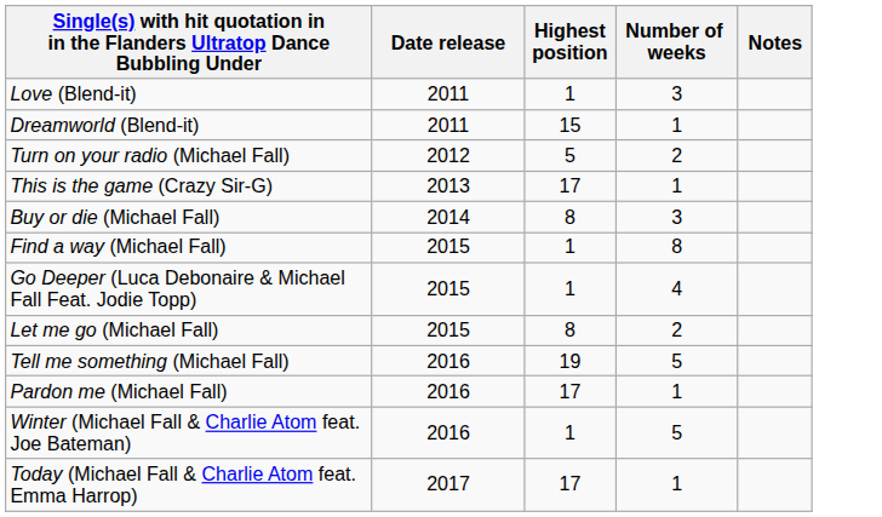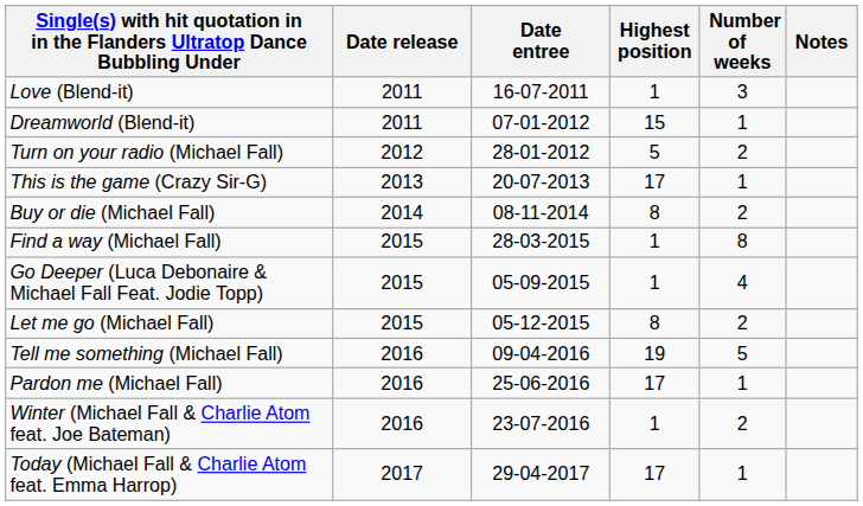 <table class="wikitable sortable" style="margin:0.5em 1em 0.5em 0; font-size: 85%; text-align:center;">
 <tr>
 <th width=250><a href='#'>Single(s)</a> with hit quotation in<br> in the Flanders <a href='#'>Ultratop</a> Dance Bubbling Under</th>
 <th width="100">Date release</th>
+<th width="100">Date <br>entree</th>
 <th> Highest <br>position</th>
 <th> Number of  <br>weeks</th>
 <th> Notes </th>
 </tr>
 <tr>
 <td align="left"><em>Love</em> (Blend-it)</td>
 <td>2011</td>
+<td>16-07-2011</td>
 <td>1</td>
 <td>3</td>
 <td></td>
 </tr>
 <tr>
 <td align="left"><em>Dreamworld</em> (Blend-it)</td>
 <td>2011</td>
+<td>07-01-2012</td>
 <td>15</td>
 <td>1</td>
 <td></td>
 </tr>
 <tr>
 <td align="left"><em>Turn on your radio</em> (Michael Fall)</td>
 <td>2012</td>
+<td>28-01-2012</td>
 <td>5</td>
 <td>2</td>
 <td></td>
 </tr>
 <tr>
 <td align="left"><em>This is the game</em> (Crazy Sir-G)</td>
 <td>2013</td>
+<td>20-07-2013</td>
 <td>17</td>
 <td>1</td>
 <td></td>
 </tr>
 <tr>
 <td align="left"><em>Buy or die</em> (Michael Fall)</td>
 <td>2014</td>
+<td>08-11-2014</td>
 <td>8</td>
-<td>3</td>
+<td>2</td>
 <td></td>
 </tr>
 <tr>
 <td align="left"><em>Find a way</em> (Michael Fall)</td>
 <td>2015</td>
+<td>28-03-2015</td>
 <td>1</td>
 <td>8</td>
 <td></td>
 </tr>
 <tr>
 <td align="left"><em>Go Deeper</em> (Luca Debonaire & Michael Fall Feat. Jodie Topp)</td>
 <td>2015</td>
+<td>05-09-2015</td>
 <td>1</td>
 <td>4</td>
 <td></td>
 </tr>
 <tr>
 <td align="left"><em>Let me go</em> (Michael Fall)</td>
 <td>2015</td>
+<td>05-12-2015</td>
 <td>8</td>
 <td>2</td>
 <td></td>
 </tr>
 <tr>
 <td align="left"><em>Tell me something</em> (Michael Fall)</td>
 <td>2016</td>
+<td>09-04-2016</td>
 <td>19</td>
 <td>5</td>
 <td></td>
 </tr>
 <tr>
 <td align="left"><em>Pardon me</em> (Michael Fall)</td>
 <td>2016</td>
+<td>25-06-2016</td>
 <td>17</td>
 <td>1</td>
 <td></td>
 </tr>
 <tr>
 <td align="left"><em>Winter</em> (Michael Fall & <a href='#'>Charlie Atom</a> feat. Joe Bateman)</td>
 <td>2016</td>
+<td>23-07-2016</td>
 <td>1</td>
-<td>5</td>
+<td>2</td>
 <td></td>
 </tr>
 <tr>
 <td align="left"><em>Today</em> (Michael Fall & <a href='#'>Charlie Atom</a> feat. Emma Harrop)</td>
 <td>2017</td>
+<td>29-04-2017</td>
 <td>17</td>
 <td>1</td>
 <td></td>
 </tr>
 </table>
